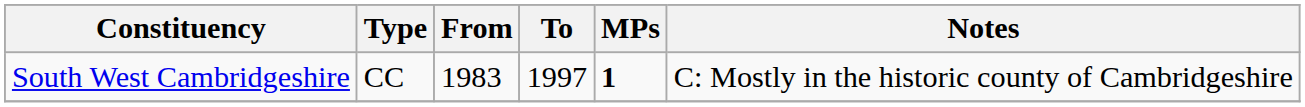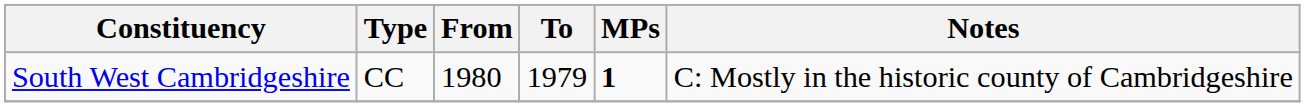 <table class="wikitable">
 <tr>
 <th>Constituency</th>
 <th>Type</th>
 <th>From</th>
 <th>To</th>
 <th>MPs</th>
 <th>Notes</th>
 </tr>
 <tr>
 <td><a href='#'>South West Cambridgeshire</a></td>
 <td>CC</td>
-<td>1983</td>
-<td>1997</td>
+<td>1980</td>
+<td>1979</td>
 <td><strong>1</strong></td>
 <td>C: Mostly in the historic county of Cambridgeshire</td>
 </tr>
 <tr>
 </tr>
 </table>
